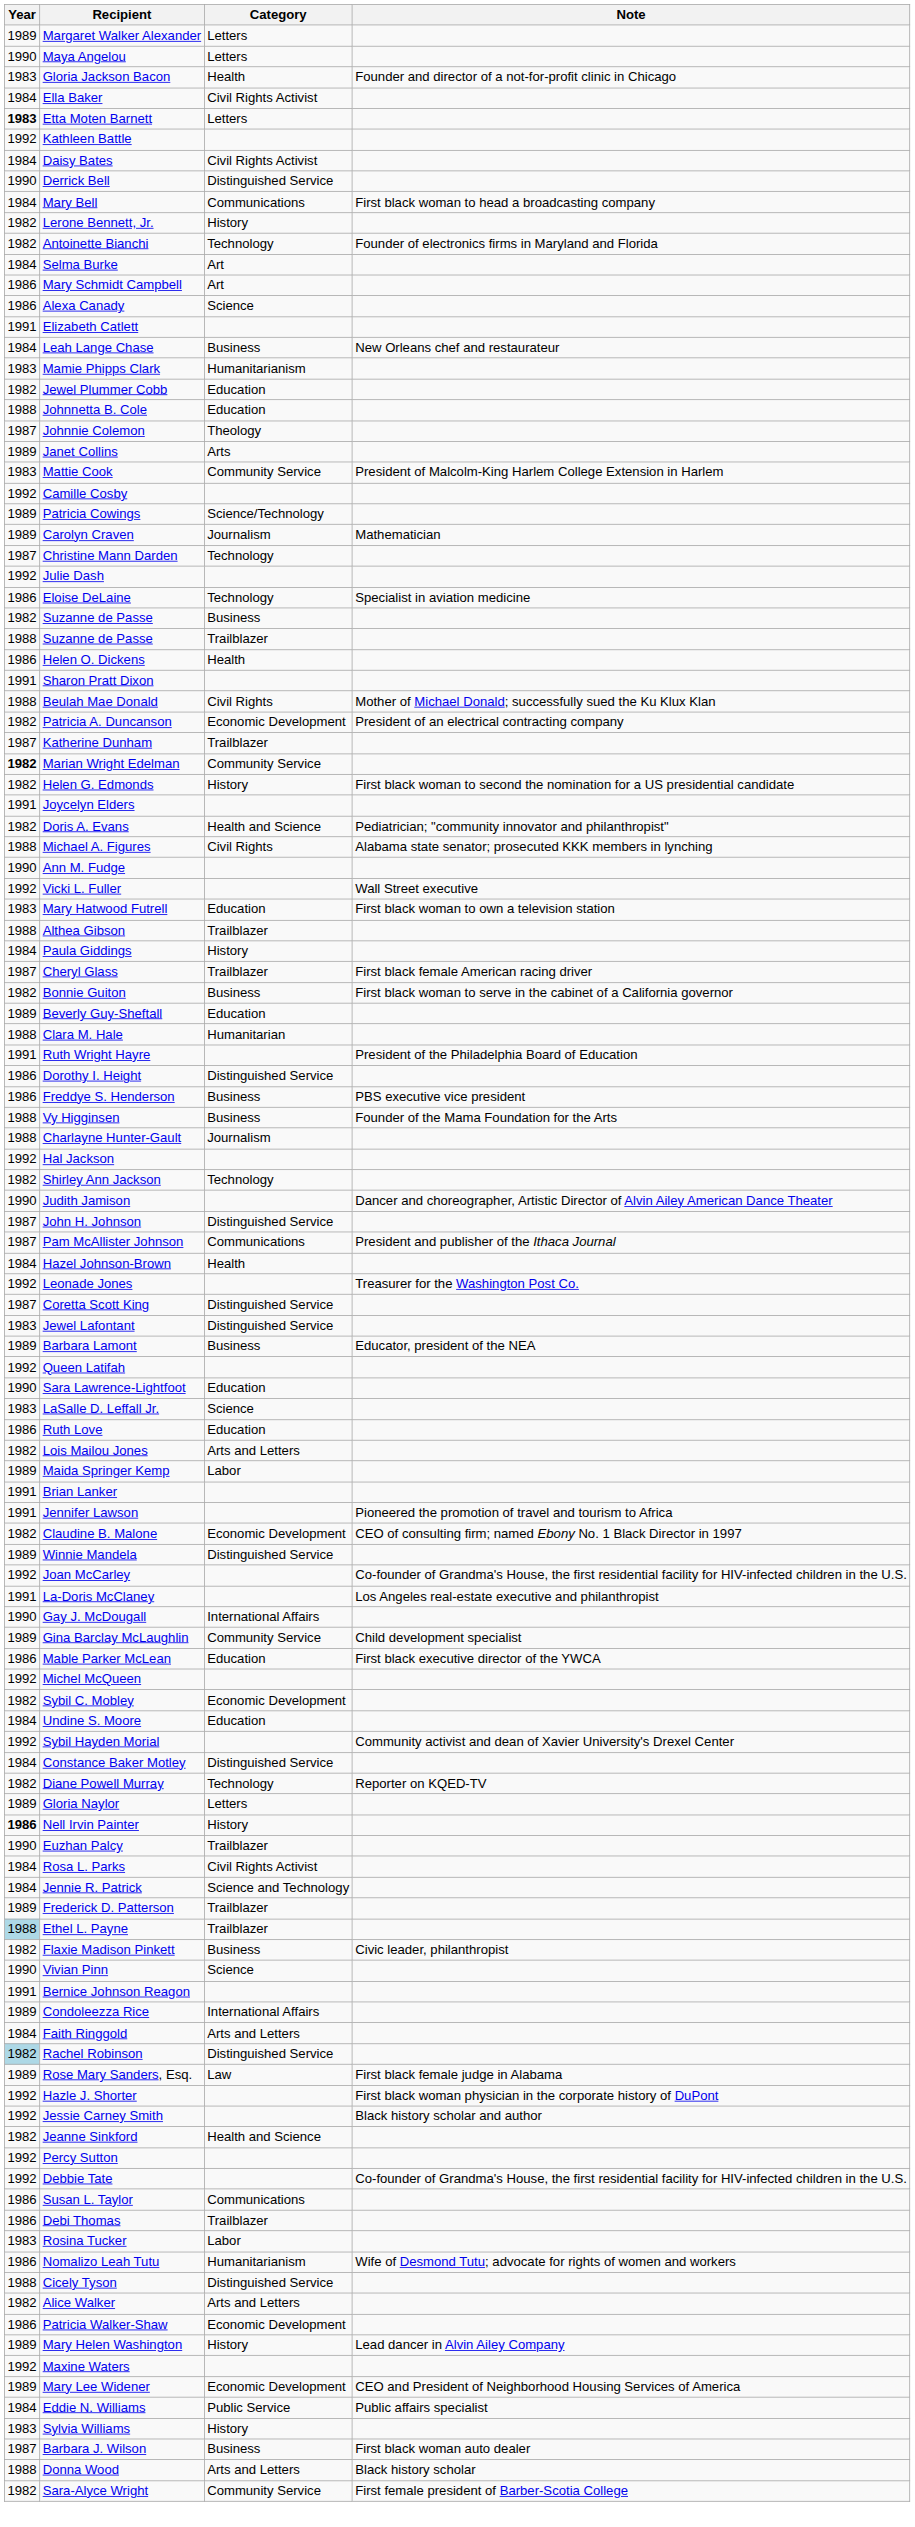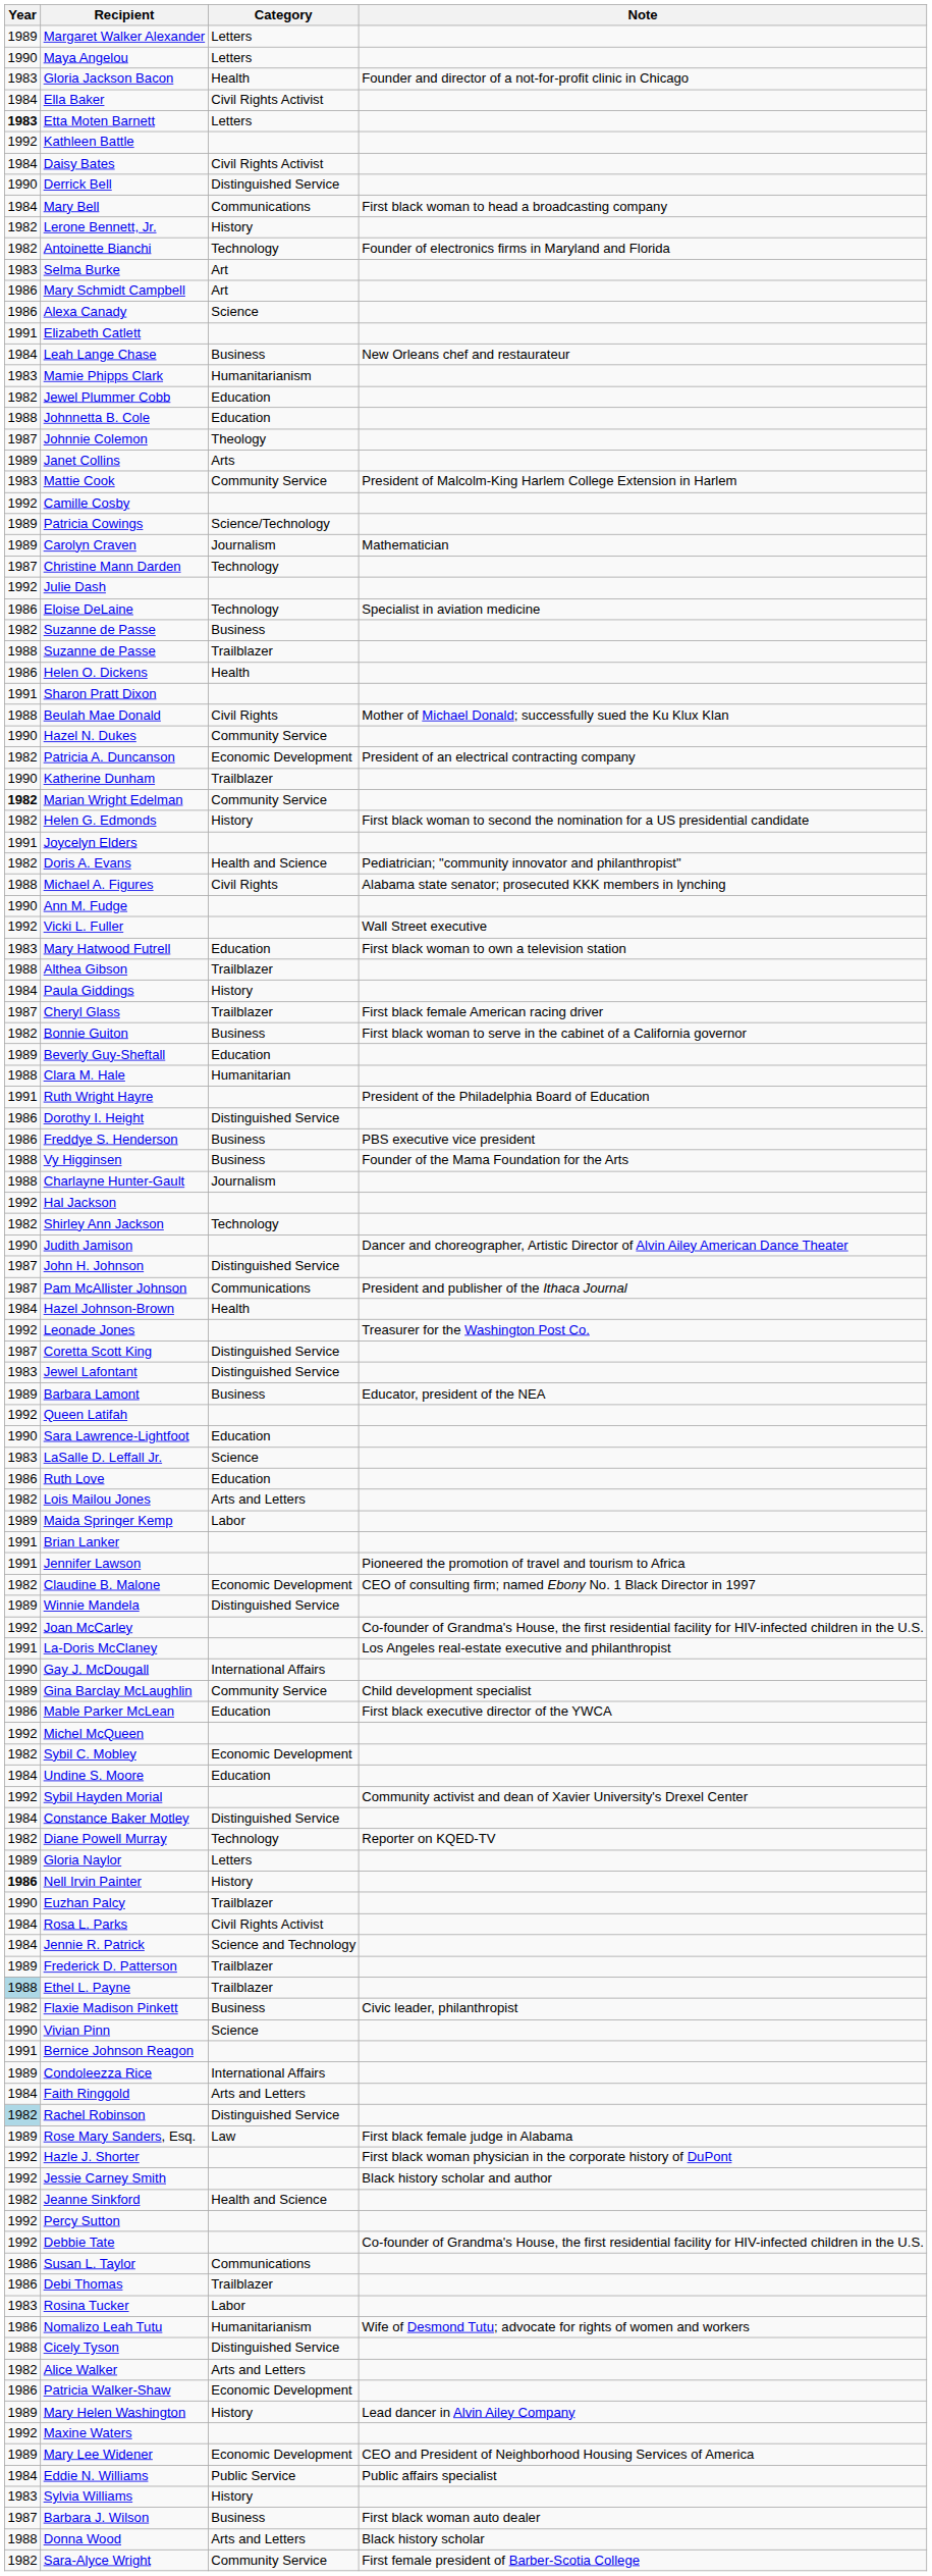 <table class="wikitable sortable">
 <tr>
 <th>Year</th>
 <th>Recipient</th>
 <th>Category</th>
 <th>Note</th>
 </tr>
 <tr>
 <td>1989</td>
 <td><a href='#'>Margaret Walker Alexander</a></td>
 <td>Letters</td>
 <td></td>
 </tr>
 <tr>
 <td>1990</td>
 <td><a href='#'>Maya Angelou</a></td>
 <td>Letters</td>
 <td></td>
 </tr>
 <tr>
 <td>1983</td>
 <td><a href='#'>Gloria Jackson Bacon</a></td>
 <td>Health</td>
 <td>Founder and director of a not-for-profit clinic in Chicago</td>
 </tr>
 <tr>
 <td>1984</td>
 <td><a href='#'>Ella Baker</a></td>
 <td>Civil Rights Activist</td>
 <td></td>
 </tr>
 <tr>
 <td><strong>1983</strong></td>
 <td><a href='#'>Etta Moten Barnett</a></td>
 <td>Letters</td>
 <td></td>
 </tr>
 <tr>
 <td>1992</td>
 <td><a href='#'>Kathleen Battle</a></td>
 <td></td>
 <td></td>
 </tr>
 <tr>
 <td>1984</td>
 <td><a href='#'>Daisy Bates</a></td>
 <td>Civil Rights Activist</td>
 <td></td>
 </tr>
 <tr>
 <td>1990</td>
 <td><a href='#'>Derrick Bell</a></td>
 <td>Distinguished Service</td>
 <td></td>
 </tr>
 <tr>
 <td>1984</td>
 <td><a href='#'>Mary Bell</a></td>
 <td>Communications</td>
 <td>First black woman to head a broadcasting company</td>
 </tr>
 <tr>
 <td>1982</td>
 <td><a href='#'>Lerone Bennett, Jr.</a></td>
 <td>History</td>
 <td></td>
 </tr>
 <tr>
 <td>1982</td>
 <td><a href='#'>Antoinette Bianchi</a></td>
 <td>Technology</td>
 <td>Founder of electronics firms in Maryland and Florida</td>
 </tr>
 <tr>
-<td>1984</td>
+<td>1983</td>
 <td><a href='#'>Selma Burke</a></td>
 <td>Art</td>
 <td></td>
 </tr>
 <tr>
 <td>1986</td>
 <td><a href='#'>Mary Schmidt Campbell</a></td>
 <td>Art</td>
 <td></td>
 </tr>
 <tr>
 <td>1986</td>
 <td><a href='#'>Alexa Canady</a></td>
 <td>Science</td>
 <td></td>
 </tr>
 <tr>
 <td>1991</td>
 <td><a href='#'>Elizabeth Catlett</a></td>
 <td></td>
 <td></td>
 </tr>
 <tr>
 <td>1984</td>
 <td><a href='#'>Leah Lange Chase</a></td>
 <td>Business</td>
 <td>New Orleans chef and restaurateur</td>
 </tr>
 <tr>
 <td>1983</td>
 <td><a href='#'>Mamie Phipps Clark</a></td>
 <td>Humanitarianism</td>
 <td></td>
 </tr>
 <tr>
 <td>1982</td>
 <td><a href='#'>Jewel Plummer Cobb</a></td>
 <td>Education</td>
 <td></td>
 </tr>
 <tr>
 <td>1988</td>
 <td><a href='#'>Johnnetta B. Cole</a></td>
 <td>Education</td>
 <td></td>
 </tr>
 <tr>
 <td>1987</td>
 <td><a href='#'>Johnnie Colemon</a></td>
 <td>Theology</td>
 <td></td>
 </tr>
 <tr>
 <td>1989</td>
 <td><a href='#'>Janet Collins</a></td>
 <td>Arts</td>
 <td></td>
 </tr>
 <tr>
 <td>1983</td>
 <td><a href='#'>Mattie Cook</a></td>
 <td>Community Service</td>
 <td>President of Malcolm-King Harlem College Extension in Harlem</td>
 </tr>
 <tr>
 <td>1992</td>
 <td><a href='#'>Camille Cosby</a></td>
 <td></td>
 <td></td>
 </tr>
 <tr>
 <td>1989</td>
 <td><a href='#'>Patricia Cowings</a></td>
 <td>Science/Technology</td>
 <td></td>
 </tr>
 <tr>
 <td>1989</td>
 <td><a href='#'>Carolyn Craven</a></td>
 <td>Journalism</td>
 <td>Mathematician</td>
 </tr>
 <tr>
 <td>1987</td>
 <td><a href='#'>Christine Mann Darden</a></td>
 <td>Technology</td>
 <td></td>
 </tr>
 <tr>
 <td>1992</td>
 <td><a href='#'>Julie Dash</a></td>
 <td></td>
 <td></td>
 </tr>
 <tr>
 <td>1986</td>
 <td><a href='#'>Eloise DeLaine</a></td>
 <td>Technology</td>
 <td>Specialist in aviation medicine</td>
 </tr>
 <tr>
 <td>1982</td>
 <td><a href='#'>Suzanne de Passe</a></td>
 <td>Business</td>
 <td></td>
 </tr>
 <tr>
 <td>1988</td>
 <td><a href='#'>Suzanne de Passe</a></td>
 <td>Trailblazer</td>
 <td></td>
 </tr>
 <tr>
 <td>1986</td>
 <td><a href='#'>Helen O. Dickens</a></td>
 <td>Health</td>
 <td></td>
 </tr>
 <tr>
 <td>1991</td>
 <td><a href='#'>Sharon Pratt Dixon</a></td>
 <td></td>
 <td></td>
 </tr>
 <tr>
 <td>1988</td>
 <td><a href='#'>Beulah Mae Donald</a></td>
 <td>Civil Rights</td>
 <td>Mother of <a href='#'>Michael Donald</a>; successfully sued the Ku Klux Klan</td>
 </tr>
 <tr>
+<td>1990</td>
+<td><a href='#'>Hazel N. Dukes</a></td>
+<td>Community Service</td>
+<td></td>
+</tr>
+<tr>
 <td>1982</td>
 <td><a href='#'>Patricia A. Duncanson</a></td>
 <td>Economic Development</td>
 <td>President of an electrical contracting company</td>
 </tr>
 <tr>
-<td>1987</td>
+<td>1990</td>
 <td><a href='#'>Katherine Dunham</a></td>
 <td>Trailblazer</td>
 <td></td>
 </tr>
 <tr>
 <td><strong>1982</strong></td>
 <td><a href='#'>Marian Wright Edelman</a></td>
 <td>Community Service</td>
 <td></td>
 </tr>
 <tr>
 <td>1982</td>
 <td><a href='#'>Helen G. Edmonds</a></td>
 <td>History</td>
 <td>First black woman to second the nomination for a US presidential candidate</td>
 </tr>
 <tr>
 <td>1991</td>
 <td><a href='#'>Joycelyn Elders</a></td>
 <td></td>
 <td></td>
 </tr>
 <tr>
 <td>1982</td>
 <td><a href='#'>Doris A. Evans</a></td>
 <td>Health and Science</td>
 <td>Pediatrician; "community innovator and philanthropist"</td>
 </tr>
 <tr>
 <td>1988</td>
 <td><a href='#'>Michael A. Figures</a></td>
 <td>Civil Rights</td>
 <td>Alabama state senator; prosecuted KKK members in lynching</td>
 </tr>
 <tr>
 <td>1990</td>
 <td><a href='#'>Ann M. Fudge</a></td>
 <td></td>
 <td></td>
 </tr>
 <tr>
 <td>1992</td>
 <td><a href='#'>Vicki L. Fuller</a></td>
 <td></td>
 <td>Wall Street executive</td>
 </tr>
 <tr>
 <td>1983</td>
 <td><a href='#'>Mary Hatwood Futrell</a></td>
 <td>Education</td>
 <td>First black woman to own a television station</td>
 </tr>
 <tr>
 <td>1988</td>
 <td><a href='#'>Althea Gibson</a></td>
 <td>Trailblazer</td>
 <td></td>
 </tr>
 <tr>
 <td>1984</td>
 <td><a href='#'>Paula Giddings</a></td>
 <td>History</td>
 <td></td>
 </tr>
 <tr>
 <td>1987</td>
 <td><a href='#'>Cheryl Glass</a></td>
 <td>Trailblazer</td>
 <td>First black female American racing driver</td>
 </tr>
 <tr>
 <td>1982</td>
 <td><a href='#'>Bonnie Guiton</a></td>
 <td>Business</td>
 <td>First black woman to serve in the cabinet of a California governor</td>
 </tr>
 <tr>
 <td>1989</td>
 <td><a href='#'>Beverly Guy-Sheftall</a></td>
 <td>Education</td>
 <td></td>
 </tr>
 <tr>
 <td>1988</td>
 <td><a href='#'>Clara M. Hale</a></td>
 <td>Humanitarian</td>
 <td></td>
 </tr>
 <tr>
 <td>1991</td>
 <td><a href='#'>Ruth Wright Hayre</a></td>
 <td></td>
 <td>President of the Philadelphia Board of Education</td>
 </tr>
 <tr>
 <td>1986</td>
 <td><a href='#'>Dorothy I. Height</a></td>
 <td>Distinguished Service</td>
 <td></td>
 </tr>
 <tr>
 <td>1986</td>
 <td><a href='#'>Freddye S. Henderson</a></td>
 <td>Business</td>
 <td>PBS executive vice president</td>
 </tr>
 <tr>
 <td>1988</td>
 <td><a href='#'>Vy Higginsen</a></td>
 <td>Business</td>
 <td>Founder of the Mama Foundation for the Arts</td>
 </tr>
 <tr>
 <td>1988</td>
 <td><a href='#'>Charlayne Hunter-Gault</a></td>
 <td>Journalism</td>
 <td></td>
 </tr>
 <tr>
 <td>1992</td>
 <td><a href='#'>Hal Jackson</a></td>
 <td></td>
 <td></td>
 </tr>
 <tr>
 <td>1982</td>
 <td><a href='#'>Shirley Ann Jackson</a></td>
 <td>Technology</td>
 <td></td>
 </tr>
 <tr>
 <td>1990</td>
 <td><a href='#'>Judith Jamison</a></td>
 <td Arts></td>
 <td>Dancer and choreographer, Artistic Director of <a href='#'>Alvin Ailey American Dance Theater</a></td>
 </tr>
 <tr>
 <td>1987</td>
 <td><a href='#'>John H. Johnson</a></td>
 <td>Distinguished Service</td>
 <td></td>
 </tr>
 <tr>
 <td>1987</td>
 <td><a href='#'>Pam McAllister Johnson</a></td>
 <td>Communications</td>
 <td>President and publisher of the <em>Ithaca Journal</em></td>
 </tr>
 <tr>
 <td>1984</td>
 <td><a href='#'>Hazel Johnson-Brown</a></td>
 <td>Health</td>
 <td></td>
 </tr>
 <tr>
 <td>1992</td>
 <td><a href='#'>Leonade Jones</a></td>
 <td></td>
 <td>Treasurer for the <a href='#'>Washington Post Co.</a></td>
 </tr>
 <tr>
 <td>1987</td>
 <td><a href='#'>Coretta Scott King</a></td>
 <td>Distinguished Service</td>
 <td></td>
 </tr>
 <tr>
 <td>1983</td>
 <td><a href='#'>Jewel Lafontant</a></td>
 <td>Distinguished Service</td>
 <td></td>
 </tr>
 <tr>
 <td>1989</td>
 <td><a href='#'>Barbara Lamont</a></td>
 <td>Business</td>
 <td>Educator, president of the NEA</td>
 </tr>
 <tr>
 <td>1992</td>
 <td><a href='#'>Queen Latifah</a></td>
 <td></td>
 <td></td>
 </tr>
 <tr>
 <td>1990</td>
 <td><a href='#'>Sara Lawrence-Lightfoot</a></td>
 <td>Education</td>
 <td></td>
 </tr>
 <tr>
 <td>1983</td>
 <td><a href='#'>LaSalle D. Leffall Jr.</a></td>
 <td>Science</td>
 <td></td>
 </tr>
 <tr>
 <td>1986</td>
 <td><a href='#'>Ruth Love</a></td>
 <td>Education</td>
 <td></td>
 </tr>
 <tr>
 <td>1982</td>
 <td><a href='#'>Lois Mailou Jones</a></td>
 <td>Arts and Letters</td>
 <td></td>
 </tr>
 <tr>
 <td>1989</td>
 <td><a href='#'>Maida Springer Kemp</a></td>
 <td>Labor</td>
 <td></td>
 </tr>
 <tr>
 <td>1991</td>
 <td><a href='#'>Brian Lanker</a></td>
 <td></td>
 <td></td>
 </tr>
 <tr>
 <td>1991</td>
 <td><a href='#'>Jennifer Lawson</a></td>
 <td></td>
 <td>Pioneered the promotion of travel and tourism to Africa</td>
 </tr>
 <tr>
 <td>1982</td>
 <td><a href='#'>Claudine B. Malone</a></td>
 <td>Economic Development</td>
 <td>CEO of consulting firm; named <em>Ebony</em> No. 1 Black Director in 1997</td>
 </tr>
 <tr>
 <td>1989</td>
 <td><a href='#'>Winnie Mandela</a></td>
 <td>Distinguished Service</td>
 <td></td>
 </tr>
 <tr>
 <td>1992</td>
 <td><a href='#'>Joan McCarley</a></td>
 <td></td>
 <td>Co-founder of Grandma's House, the first residential facility for HIV-infected children in the U.S.</td>
 </tr>
 <tr>
 <td>1991</td>
 <td><a href='#'>La-Doris McClaney</a></td>
 <td></td>
 <td>Los Angeles real-estate executive and philanthropist</td>
 </tr>
 <tr>
 <td>1990</td>
 <td><a href='#'>Gay J. McDougall</a></td>
 <td>International Affairs</td>
 <td></td>
 </tr>
 <tr>
 <td>1989</td>
 <td><a href='#'>Gina Barclay McLaughlin</a></td>
 <td>Community Service</td>
 <td>Child development specialist</td>
 </tr>
 <tr>
 <td>1986</td>
 <td><a href='#'>Mable Parker McLean</a></td>
 <td>Education</td>
 <td>First black executive director of the YWCA</td>
 </tr>
 <tr>
 <td>1992</td>
 <td><a href='#'>Michel McQueen</a></td>
 <td></td>
 <td></td>
 </tr>
 <tr>
 <td>1982</td>
 <td><a href='#'>Sybil C. Mobley</a></td>
 <td>Economic Development</td>
 <td></td>
 </tr>
 <tr>
 <td>1984</td>
 <td><a href='#'>Undine S. Moore</a></td>
 <td>Education</td>
 <td></td>
 </tr>
 <tr>
 <td>1992</td>
 <td><a href='#'>Sybil Hayden Morial</a></td>
 <td></td>
 <td>Community activist and dean of Xavier University's Drexel Center</td>
 </tr>
 <tr>
 <td>1984</td>
 <td><a href='#'>Constance Baker Motley</a></td>
 <td>Distinguished Service</td>
 <td></td>
 </tr>
 <tr>
 <td>1982</td>
 <td><a href='#'>Diane Powell Murray</a></td>
 <td>Technology</td>
 <td>Reporter on KQED-TV</td>
 </tr>
 <tr>
 <td>1989</td>
 <td><a href='#'>Gloria Naylor</a></td>
 <td>Letters</td>
 <td></td>
 </tr>
 <tr>
 <td><strong>1986</strong></td>
 <td><a href='#'>Nell Irvin Painter</a></td>
 <td>History</td>
 <td></td>
 </tr>
 <tr>
 <td>1990</td>
 <td><a href='#'>Euzhan Palcy</a></td>
 <td>Trailblazer</td>
 <td></td>
 </tr>
 <tr>
 <td>1984</td>
 <td><a href='#'>Rosa L. Parks</a></td>
 <td>Civil Rights Activist</td>
 <td></td>
 </tr>
 <tr>
 <td>1984</td>
 <td><a href='#'>Jennie R. Patrick</a></td>
 <td>Science and Technology</td>
 <td></td>
 </tr>
 <tr>
 <td>1989</td>
 <td><a href='#'>Frederick D. Patterson</a></td>
 <td>Trailblazer</td>
 <td></td>
 </tr>
 <tr>
 <td style="background: lightblue;">1988</td>
 <td><a href='#'>Ethel L. Payne</a></td>
 <td>Trailblazer</td>
 <td></td>
 </tr>
 <tr>
 <td>1982</td>
 <td><a href='#'>Flaxie Madison Pinkett</a></td>
 <td>Business</td>
 <td>Civic leader, philanthropist</td>
 </tr>
 <tr>
 <td>1990</td>
 <td><a href='#'>Vivian Pinn</a> </td>
 <td>Science</td>
 <td></td>
 </tr>
 <tr>
 <td>1991</td>
 <td><a href='#'>Bernice Johnson Reagon</a></td>
 <td></td>
 <td></td>
 </tr>
 <tr>
 <td>1989</td>
 <td><a href='#'>Condoleezza Rice</a></td>
 <td>International Affairs</td>
 <td></td>
 </tr>
 <tr>
 <td>1984</td>
 <td><a href='#'>Faith Ringgold</a></td>
 <td>Arts and Letters</td>
 <td></td>
 </tr>
 <tr>
 <td style="background: lightblue;">1982</td>
 <td><a href='#'>Rachel Robinson</a></td>
 <td>Distinguished Service</td>
 <td></td>
 </tr>
 <tr>
 <td>1989</td>
 <td><a href='#'>Rose Mary Sanders</a>, Esq.</td>
 <td>Law</td>
 <td>First black female judge in Alabama</td>
 </tr>
 <tr>
 <td>1992</td>
 <td><a href='#'>Hazle J. Shorter</a></td>
 <td></td>
 <td>First black woman physician in the corporate history of <a href='#'>DuPont</a></td>
 </tr>
 <tr>
 <td>1992</td>
 <td><a href='#'>Jessie Carney Smith</a></td>
 <td></td>
 <td>Black history scholar and author</td>
 </tr>
 <tr>
 <td>1982</td>
 <td><a href='#'>Jeanne Sinkford</a></td>
 <td>Health and Science</td>
 <td></td>
 </tr>
 <tr>
 <td>1992</td>
 <td><a href='#'>Percy Sutton</a></td>
 <td></td>
 <td></td>
 </tr>
 <tr>
 <td>1992</td>
 <td><a href='#'>Debbie Tate</a></td>
 <td></td>
 <td>Co-founder of Grandma's House, the first residential facility for HIV-infected children in the U.S.</td>
 </tr>
 <tr>
 <td>1986</td>
 <td><a href='#'>Susan L. Taylor</a></td>
 <td>Communications</td>
 <td></td>
 </tr>
 <tr>
 <td>1986</td>
 <td><a href='#'>Debi Thomas</a></td>
 <td>Trailblazer</td>
 <td></td>
 </tr>
 <tr>
 <td>1983</td>
 <td><a href='#'>Rosina Tucker</a></td>
 <td>Labor</td>
 <td></td>
 </tr>
 <tr>
 <td>1986</td>
 <td><a href='#'>Nomalizo Leah Tutu</a></td>
 <td>Humanitarianism</td>
 <td>Wife of <a href='#'>Desmond Tutu</a>; advocate for rights of women and workers</td>
 </tr>
 <tr>
 <td>1988</td>
 <td><a href='#'>Cicely Tyson</a></td>
 <td>Distinguished Service</td>
 <td></td>
 </tr>
 <tr>
 <td>1982</td>
 <td><a href='#'>Alice Walker</a></td>
 <td>Arts and Letters</td>
 <td></td>
 </tr>
 <tr>
 <td>1986</td>
 <td><a href='#'>Patricia Walker-Shaw</a></td>
 <td>Economic Development</td>
 <td></td>
 </tr>
 <tr>
 <td>1989</td>
 <td><a href='#'>Mary Helen Washington</a></td>
 <td>History</td>
 <td>Lead dancer in <a href='#'>Alvin Ailey Company</a></td>
 </tr>
 <tr>
 <td>1992</td>
 <td><a href='#'>Maxine Waters</a></td>
 <td></td>
 <td></td>
 </tr>
 <tr>
 <td>1989</td>
 <td><a href='#'>Mary Lee Widener</a></td>
 <td>Economic Development</td>
 <td>CEO and President of Neighborhood Housing Services of America</td>
 </tr>
 <tr>
 <td>1984</td>
 <td><a href='#'>Eddie N. Williams</a></td>
 <td>Public Service</td>
 <td>Public affairs specialist</td>
 </tr>
 <tr>
 <td>1983</td>
 <td><a href='#'>Sylvia Williams</a></td>
 <td>History</td>
 <td></td>
 </tr>
 <tr>
 <td>1987</td>
 <td><a href='#'>Barbara J. Wilson</a></td>
 <td>Business</td>
 <td>First black woman auto dealer</td>
 </tr>
 <tr>
 <td>1988</td>
 <td><a href='#'>Donna Wood</a></td>
 <td>Arts and Letters</td>
 <td>Black history scholar</td>
 </tr>
 <tr>
 <td>1982</td>
 <td><a href='#'>Sara-Alyce Wright</a></td>
 <td>Community Service</td>
 <td>First female president of <a href='#'>Barber-Scotia College</a></td>
 </tr>
 </table>
